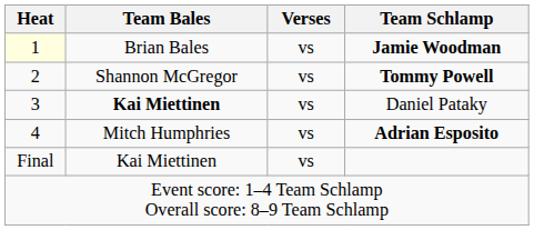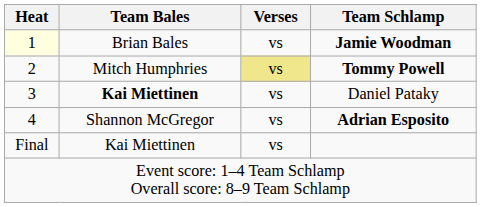 <table width="75%" class="wikitable">
 <tr>
 <th>Heat</th>
 <th>Team Bales</th>
 <th>Verses</th>
 <th>Team Schlamp</th>
 </tr>
 <tr align="center">
 <td style="background: lightyellow;">1</td>
 <td>Brian Bales</td>
 <td>vs</td>
 <td><strong>Jamie Woodman</strong></td>
 </tr>
 <tr align="center">
 <td>2</td>
-<td>Shannon McGregor</td>
-<td>vs</td>
+<td>Mitch Humphries</td>
+<td style="background: khaki;">vs</td>
 <td><strong>Tommy Powell</strong></td>
 </tr>
 <tr align="center">
 <td>3</td>
 <td><strong>Kai Miettinen</strong></td>
 <td>vs</td>
 <td>Daniel Pataky</td>
 </tr>
 <tr align="center">
 <td>4</td>
-<td>Mitch Humphries</td>
+<td>Shannon McGregor</td>
 <td>vs</td>
 <td><strong>Adrian Esposito</strong></td>
 </tr>
 <tr align="center">
 <td>Final</td>
 <td>Kai Miettinen</td>
 <td>vs</td>
 <td></td>
 </tr>
 <tr align="center">
 <td colspan="4">Event score: 1–4 Team Schlamp <br> Overall score: 8–9 Team Schlamp</td>
 </tr>
 </table>
